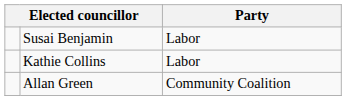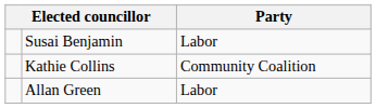 <table class="wikitable" style="float:right;clear:right;width:30%">
 <tr>
 <th colspan="2">Elected councillor</th>
 <th>Party</th>
 </tr>
 <tr>
 <td> </td>
 <td>Susai Benjamin</td>
 <td>Labor</td>
 </tr>
 <tr>
 <td> </td>
 <td>Kathie Collins</td>
-<td>Labor</td>
+<td>Community Coalition</td>
 </tr>
 <tr>
 <td> </td>
 <td>Allan Green</td>
-<td>Community Coalition</td>
+<td>Labor</td>
 </tr>
 </table>
